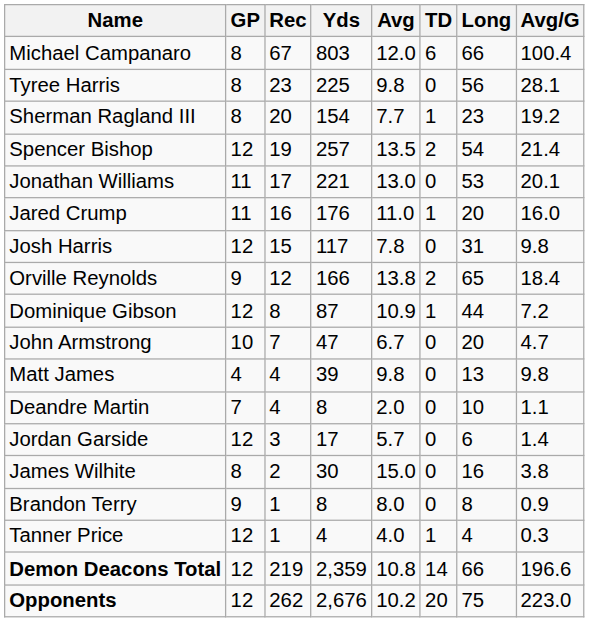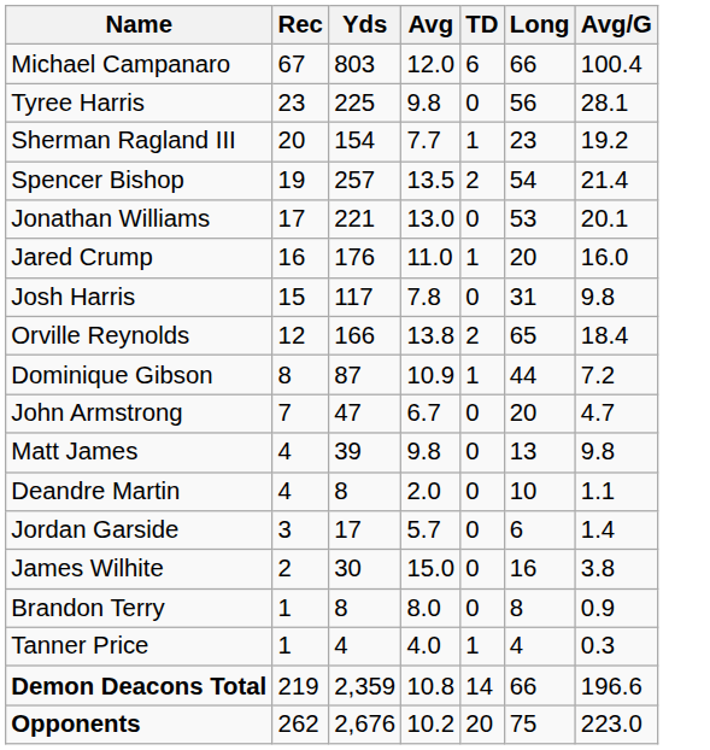 <table class="wikitable" style="white-space:nowrap;">
 <tr>
 <th>Name</th>
-<th>GP</th>
 <th>Rec</th>
 <th>Yds</th>
 <th>Avg</th>
 <th>TD</th>
 <th>Long</th>
 <th>Avg/G</th>
 </tr>
 <tr>
 <td>Michael Campanaro</td>
-<td>8</td>
 <td>67</td>
 <td>803</td>
 <td>12.0</td>
 <td>6</td>
 <td>66</td>
 <td>100.4</td>
 </tr>
 <tr>
 <td>Tyree Harris</td>
-<td>8</td>
 <td>23</td>
 <td>225</td>
 <td>9.8</td>
 <td>0</td>
 <td>56</td>
 <td>28.1</td>
 </tr>
 <tr>
 <td>Sherman Ragland III</td>
-<td>8</td>
 <td>20</td>
 <td>154</td>
 <td>7.7</td>
 <td>1</td>
 <td>23</td>
 <td>19.2</td>
 </tr>
 <tr>
 <td>Spencer Bishop</td>
-<td>12</td>
 <td>19</td>
 <td>257</td>
 <td>13.5</td>
 <td>2</td>
 <td>54</td>
 <td>21.4</td>
 </tr>
 <tr>
 <td>Jonathan Williams</td>
-<td>11</td>
 <td>17</td>
 <td>221</td>
 <td>13.0</td>
 <td>0</td>
 <td>53</td>
 <td>20.1</td>
 </tr>
 <tr>
 <td>Jared Crump</td>
-<td>11</td>
 <td>16</td>
 <td>176</td>
 <td>11.0</td>
 <td>1</td>
 <td>20</td>
 <td>16.0</td>
 </tr>
 <tr>
 <td>Josh Harris</td>
-<td>12</td>
 <td>15</td>
 <td>117</td>
 <td>7.8</td>
 <td>0</td>
 <td>31</td>
 <td>9.8</td>
 </tr>
 <tr>
 <td>Orville Reynolds</td>
-<td>9</td>
 <td>12</td>
 <td>166</td>
 <td>13.8</td>
 <td>2</td>
 <td>65</td>
 <td>18.4</td>
 </tr>
 <tr>
 <td>Dominique Gibson</td>
-<td>12</td>
 <td>8</td>
 <td>87</td>
 <td>10.9</td>
 <td>1</td>
 <td>44</td>
 <td>7.2</td>
 </tr>
 <tr>
 <td>John Armstrong</td>
-<td>10</td>
 <td>7</td>
 <td>47</td>
 <td>6.7</td>
 <td>0</td>
 <td>20</td>
 <td>4.7</td>
 </tr>
 <tr>
 <td>Matt James</td>
 <td>4</td>
-<td>4</td>
 <td>39</td>
 <td>9.8</td>
 <td>0</td>
 <td>13</td>
 <td>9.8</td>
 </tr>
 <tr>
 <td>Deandre Martin</td>
-<td>7</td>
 <td>4</td>
 <td>8</td>
 <td>2.0</td>
 <td>0</td>
 <td>10</td>
 <td>1.1</td>
 </tr>
 <tr>
 <td>Jordan Garside</td>
-<td>12</td>
 <td>3</td>
 <td>17</td>
 <td>5.7</td>
 <td>0</td>
 <td>6</td>
 <td>1.4</td>
 </tr>
 <tr>
 <td>James Wilhite</td>
-<td>8</td>
 <td>2</td>
 <td>30</td>
 <td>15.0</td>
 <td>0</td>
 <td>16</td>
 <td>3.8</td>
 </tr>
 <tr>
 <td>Brandon Terry</td>
-<td>9</td>
 <td>1</td>
 <td>8</td>
 <td>8.0</td>
 <td>0</td>
 <td>8</td>
 <td>0.9</td>
 </tr>
 <tr>
 <td>Tanner Price</td>
-<td>12</td>
 <td>1</td>
 <td>4</td>
 <td>4.0</td>
 <td>1</td>
 <td>4</td>
 <td>0.3</td>
 </tr>
 <tr>
 <td><strong>Demon Deacons Total</strong></td>
-<td>12</td>
 <td>219</td>
 <td>2,359</td>
 <td>10.8</td>
 <td>14</td>
 <td>66</td>
 <td>196.6</td>
 </tr>
 <tr>
 <td><strong>Opponents</strong></td>
-<td>12</td>
 <td>262</td>
 <td>2,676</td>
 <td>10.2</td>
 <td>20</td>
 <td>75</td>
 <td>223.0</td>
 </tr>
 </table>
